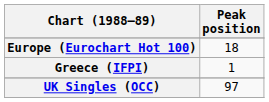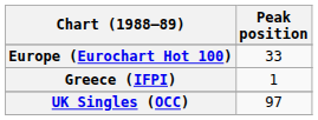 <table class="wikitable sortable plainrowheaders">
 <tr>
 <th>Chart (1988–89)</th>
 <th>Peak<br>position</th>
 </tr>
 <tr>
 </tr>
 <tr>
 <th scope="row">Europe (<a href='#'>Eurochart Hot 100</a>)</th>
-<td align="center">18</td>
+<td align="center">33</td>
 </tr>
 <tr>
 </tr>
 <tr>
 <th scope="row">Greece (<a href='#'>IFPI</a>)</th>
 <td align="center">1</td>
 </tr>
 <tr>
 </tr>
 <tr>
 <th scope="row"><a href='#'>UK Singles</a> (<a href='#'>OCC</a>)</th>
 <td align="center">97</td>
 </tr>
 <tr>
 </tr>
 </table>
